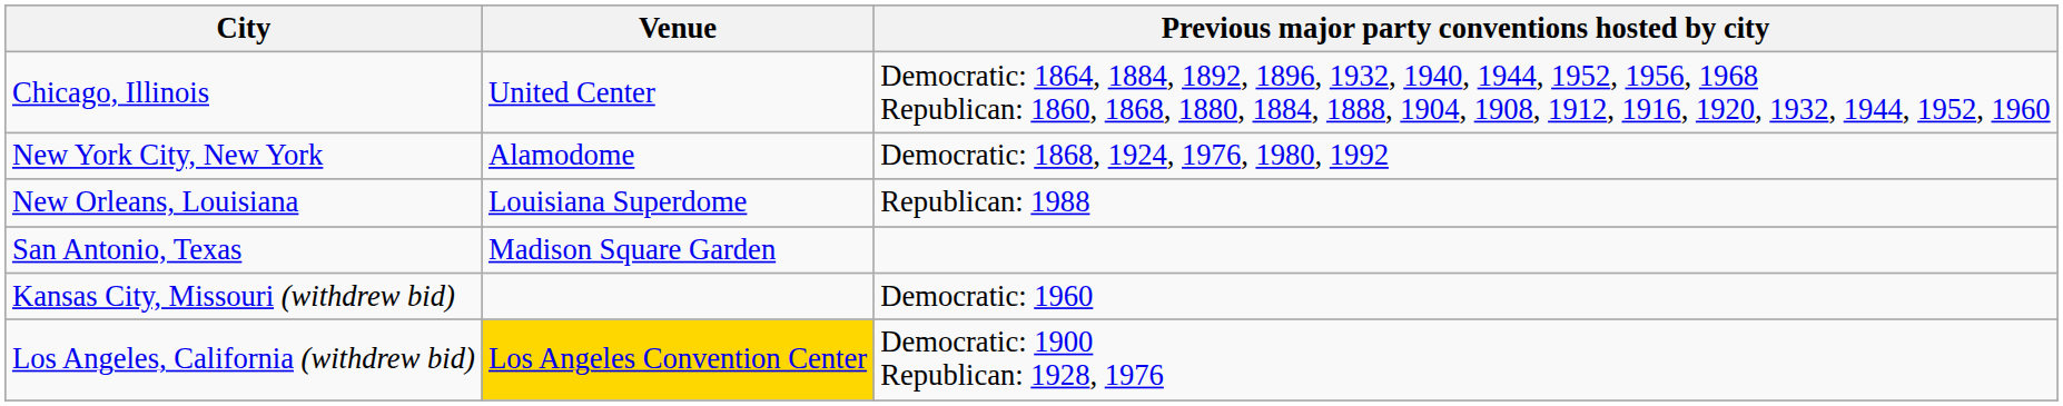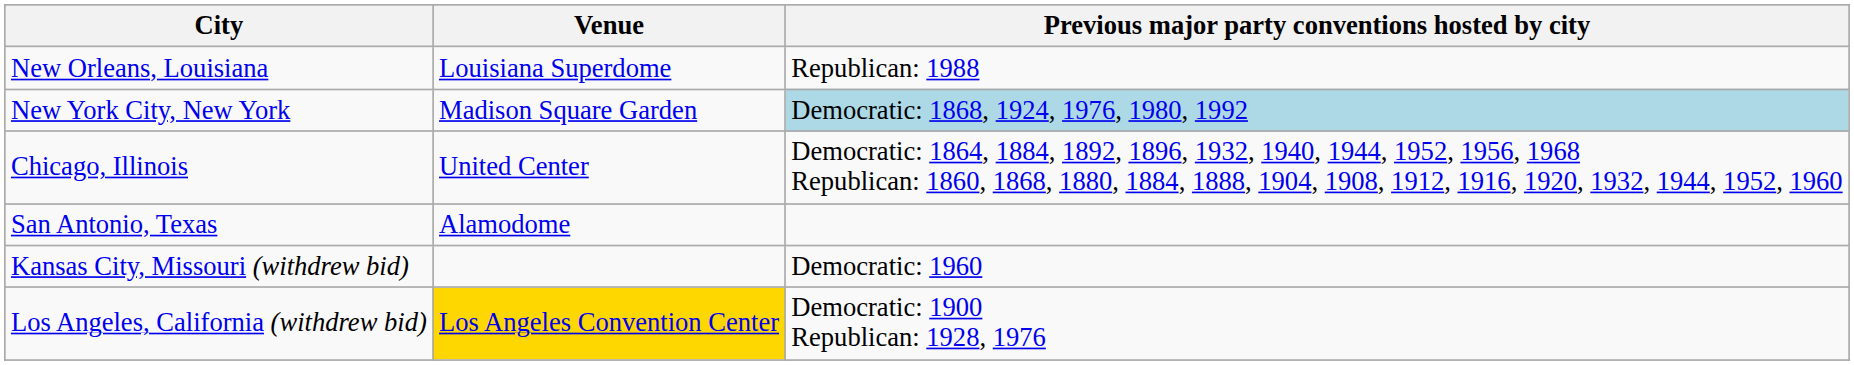 <table class="wikitable">
 <tr>
 <th>City</th>
 <th>Venue</th>
 <th>Previous major party conventions hosted by city</th>
 </tr>
 <tr>
+<td><a href='#'>New Orleans, Louisiana</a></td>
+<td><a href='#'>Louisiana Superdome</a></td>
+<td>Republican: <a href='#'>1988</a></td>
+</tr>
+<tr>
+<td><a href='#'>New York City, New York</a></td>
+<td><a href='#'>Madison Square Garden</a></td>
+<td style="background: lightblue;">Democratic: <a href='#'>1868</a>, <a href='#'>1924</a>, <a href='#'>1976</a>, <a href='#'>1980</a>, <a href='#'>1992</a></td>
+</tr>
+<tr>
 <td><a href='#'>Chicago, Illinois</a></td>
 <td><a href='#'>United Center</a></td>
 <td>Democratic: <a href='#'>1864</a>, <a href='#'>1884</a>, <a href='#'>1892</a>, <a href='#'>1896</a>, <a href='#'>1932</a>, <a href='#'>1940</a>, <a href='#'>1944</a>, <a href='#'>1952</a>, <a href='#'>1956</a>, <a href='#'>1968</a><br>Republican: <a href='#'>1860</a>, <a href='#'>1868</a>, <a href='#'>1880</a>, <a href='#'>1884</a>, <a href='#'>1888</a>, <a href='#'>1904</a>, <a href='#'>1908</a>, <a href='#'>1912</a>, <a href='#'>1916</a>, <a href='#'>1920</a>, <a href='#'>1932</a>, <a href='#'>1944</a>, <a href='#'>1952</a>, <a href='#'>1960</a></td>
 </tr>
 <tr>
-<td><a href='#'>New York City, New York</a></td>
+<td><a href='#'>San Antonio, Texas</a></td>
 <td><a href='#'>Alamodome</a></td>
-<td>Democratic: <a href='#'>1868</a>, <a href='#'>1924</a>, <a href='#'>1976</a>, <a href='#'>1980</a>, <a href='#'>1992</a></td>
-</tr>
-<tr>
-<td><a href='#'>New Orleans, Louisiana</a></td>
-<td><a href='#'>Louisiana Superdome</a></td>
-<td>Republican: <a href='#'>1988</a></td>
-</tr>
-<tr>
-<td><a href='#'>San Antonio, Texas</a></td>
-<td><a href='#'>Madison Square Garden</a></td>
 <td></td>
 </tr>
 <tr>
 <td><a href='#'>Kansas City, Missouri</a> <em>(withdrew bid)</em></td>
 <td></td>
 <td>Democratic: <a href='#'>1960</a></td>
 </tr>
 <tr>
 <td><a href='#'>Los Angeles, California</a> <em>(withdrew bid)</em></td>
 <td style="background: gold;"><a href='#'>Los Angeles Convention Center</a></td>
 <td>Democratic: <a href='#'>1900</a><br>Republican: <a href='#'>1928</a>, <a href='#'>1976</a></td>
 </tr>
 </table>
